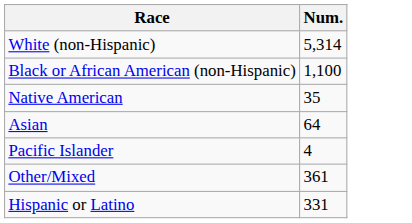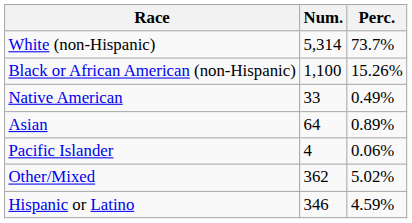 <table class="wikitable">
 <tr>
 <th>Race</th>
 <th>Num.</th>
+<th>Perc.</th>
 </tr>
 <tr>
 <td><a href='#'>White</a> (non-Hispanic)</td>
 <td>5,314</td>
+<td>73.7%</td>
 </tr>
 <tr>
 <td><a href='#'>Black or African American</a> (non-Hispanic)</td>
 <td>1,100</td>
+<td>15.26%</td>
 </tr>
 <tr>
 <td><a href='#'>Native American</a></td>
-<td>35</td>
+<td>33</td>
+<td>0.49%</td>
 </tr>
 <tr>
 <td><a href='#'>Asian</a></td>
 <td>64</td>
+<td>0.89%</td>
 </tr>
 <tr>
 <td><a href='#'>Pacific Islander</a></td>
 <td>4</td>
+<td>0.06%</td>
 </tr>
 <tr>
 <td><a href='#'>Other/Mixed</a></td>
-<td>361</td>
+<td>362</td>
+<td>5.02%</td>
 </tr>
 <tr>
 <td><a href='#'>Hispanic</a> or <a href='#'>Latino</a></td>
-<td>331</td>
+<td>346</td>
+<td>4.59%</td>
 </tr>
 </table>
